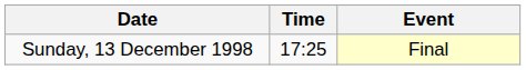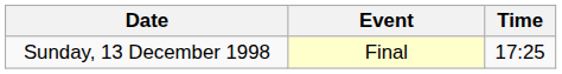 <table class = "wikitable" style="text-align:center;">
 <tr>
 <th width=220>Date</th>
+<th width=150>Event</th>
 <th width=50>Time</th>
-<th width=150>Event</th>
 </tr>
 <tr>
 <td>Sunday, 13 December 1998</td>
+<td bgcolor=ffffcc>Final</td>
 <td>17:25</td>
-<td bgcolor=ffffcc>Final</td>
 </tr>
 </table>
